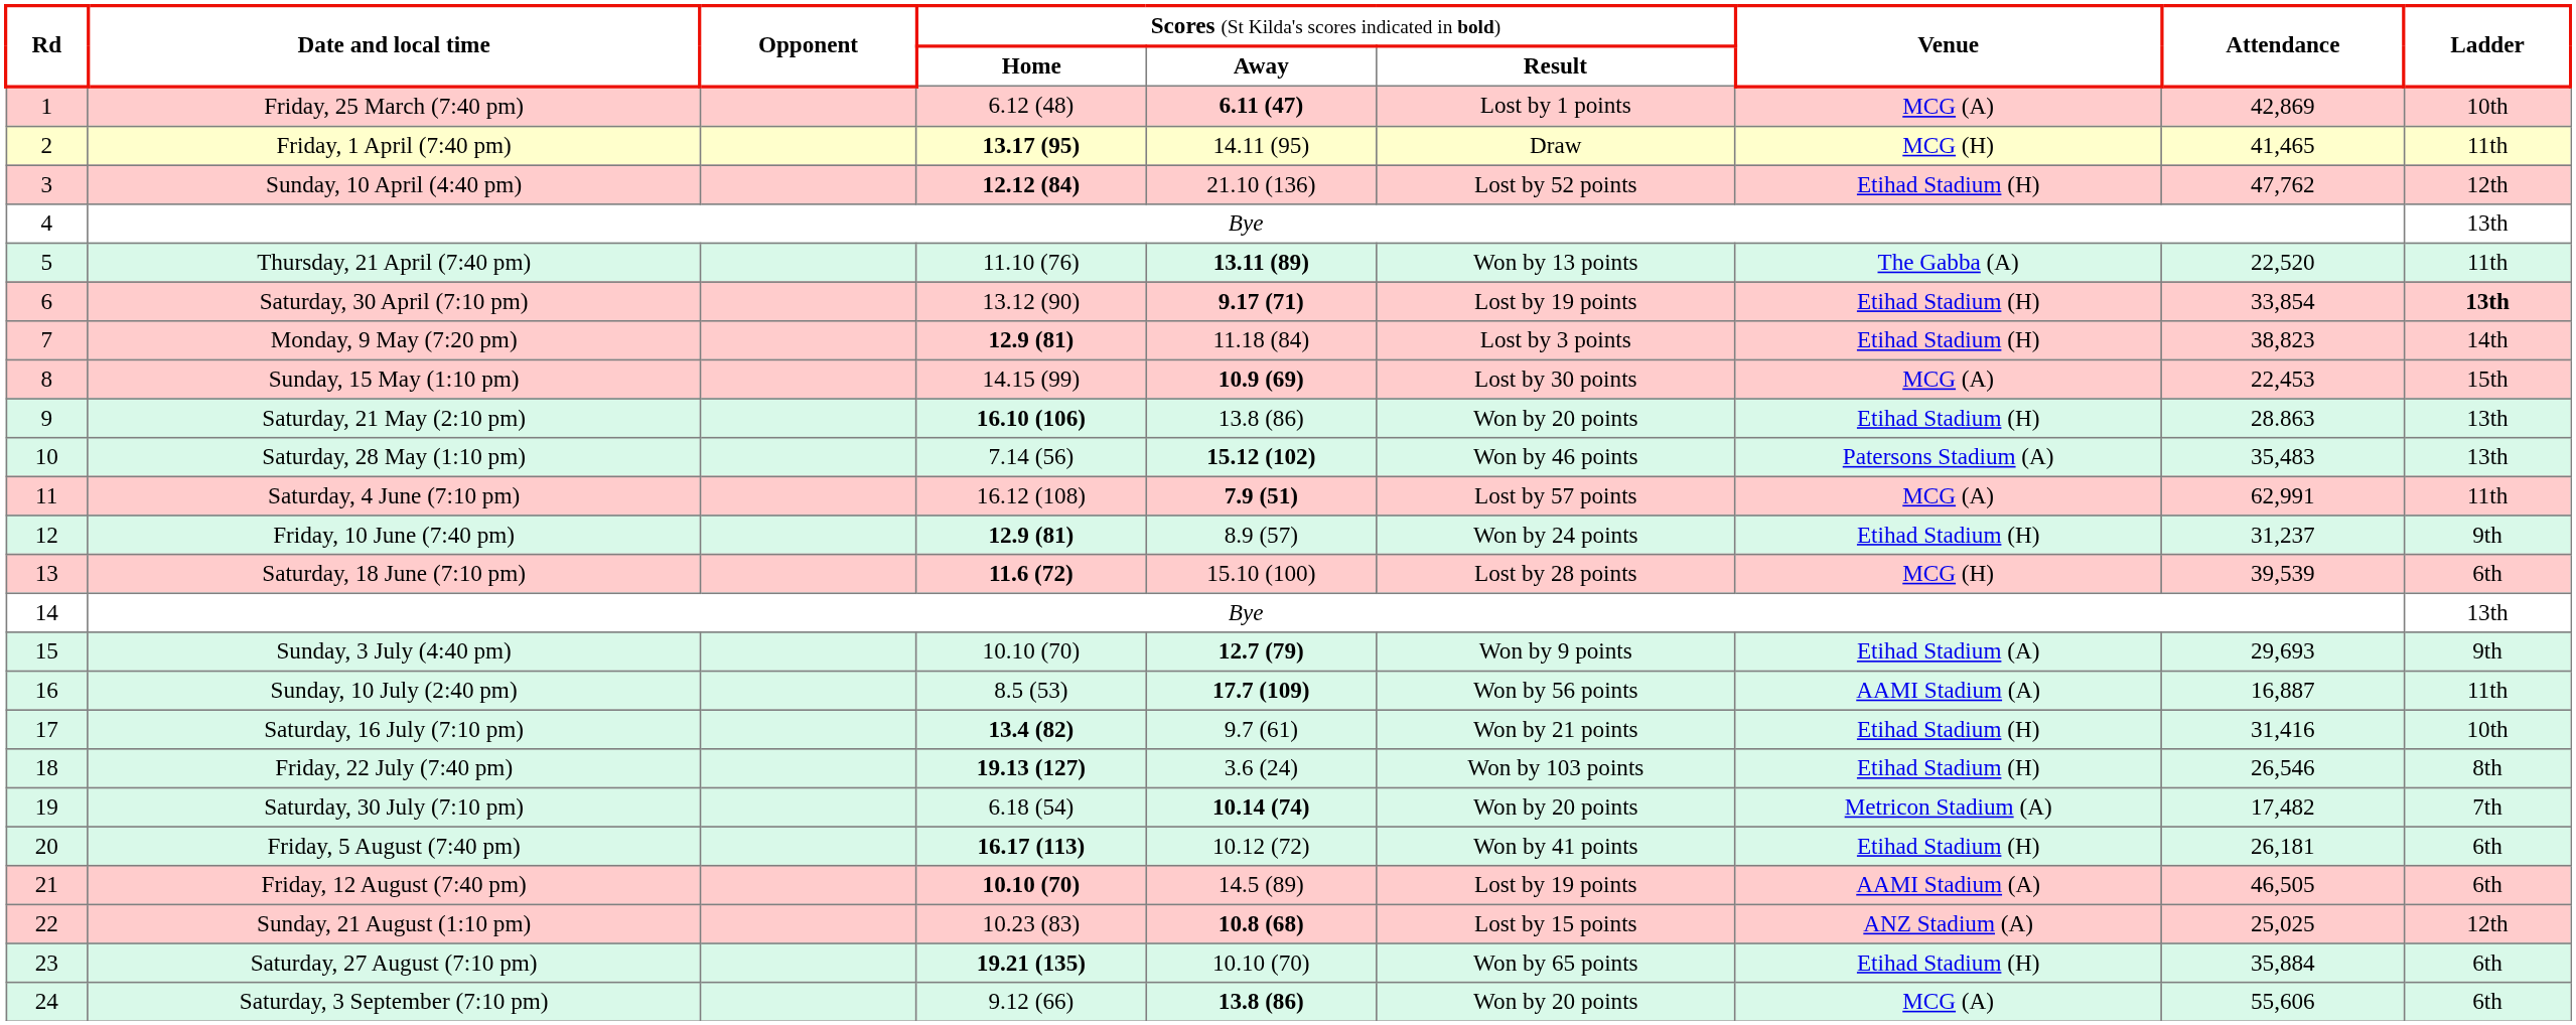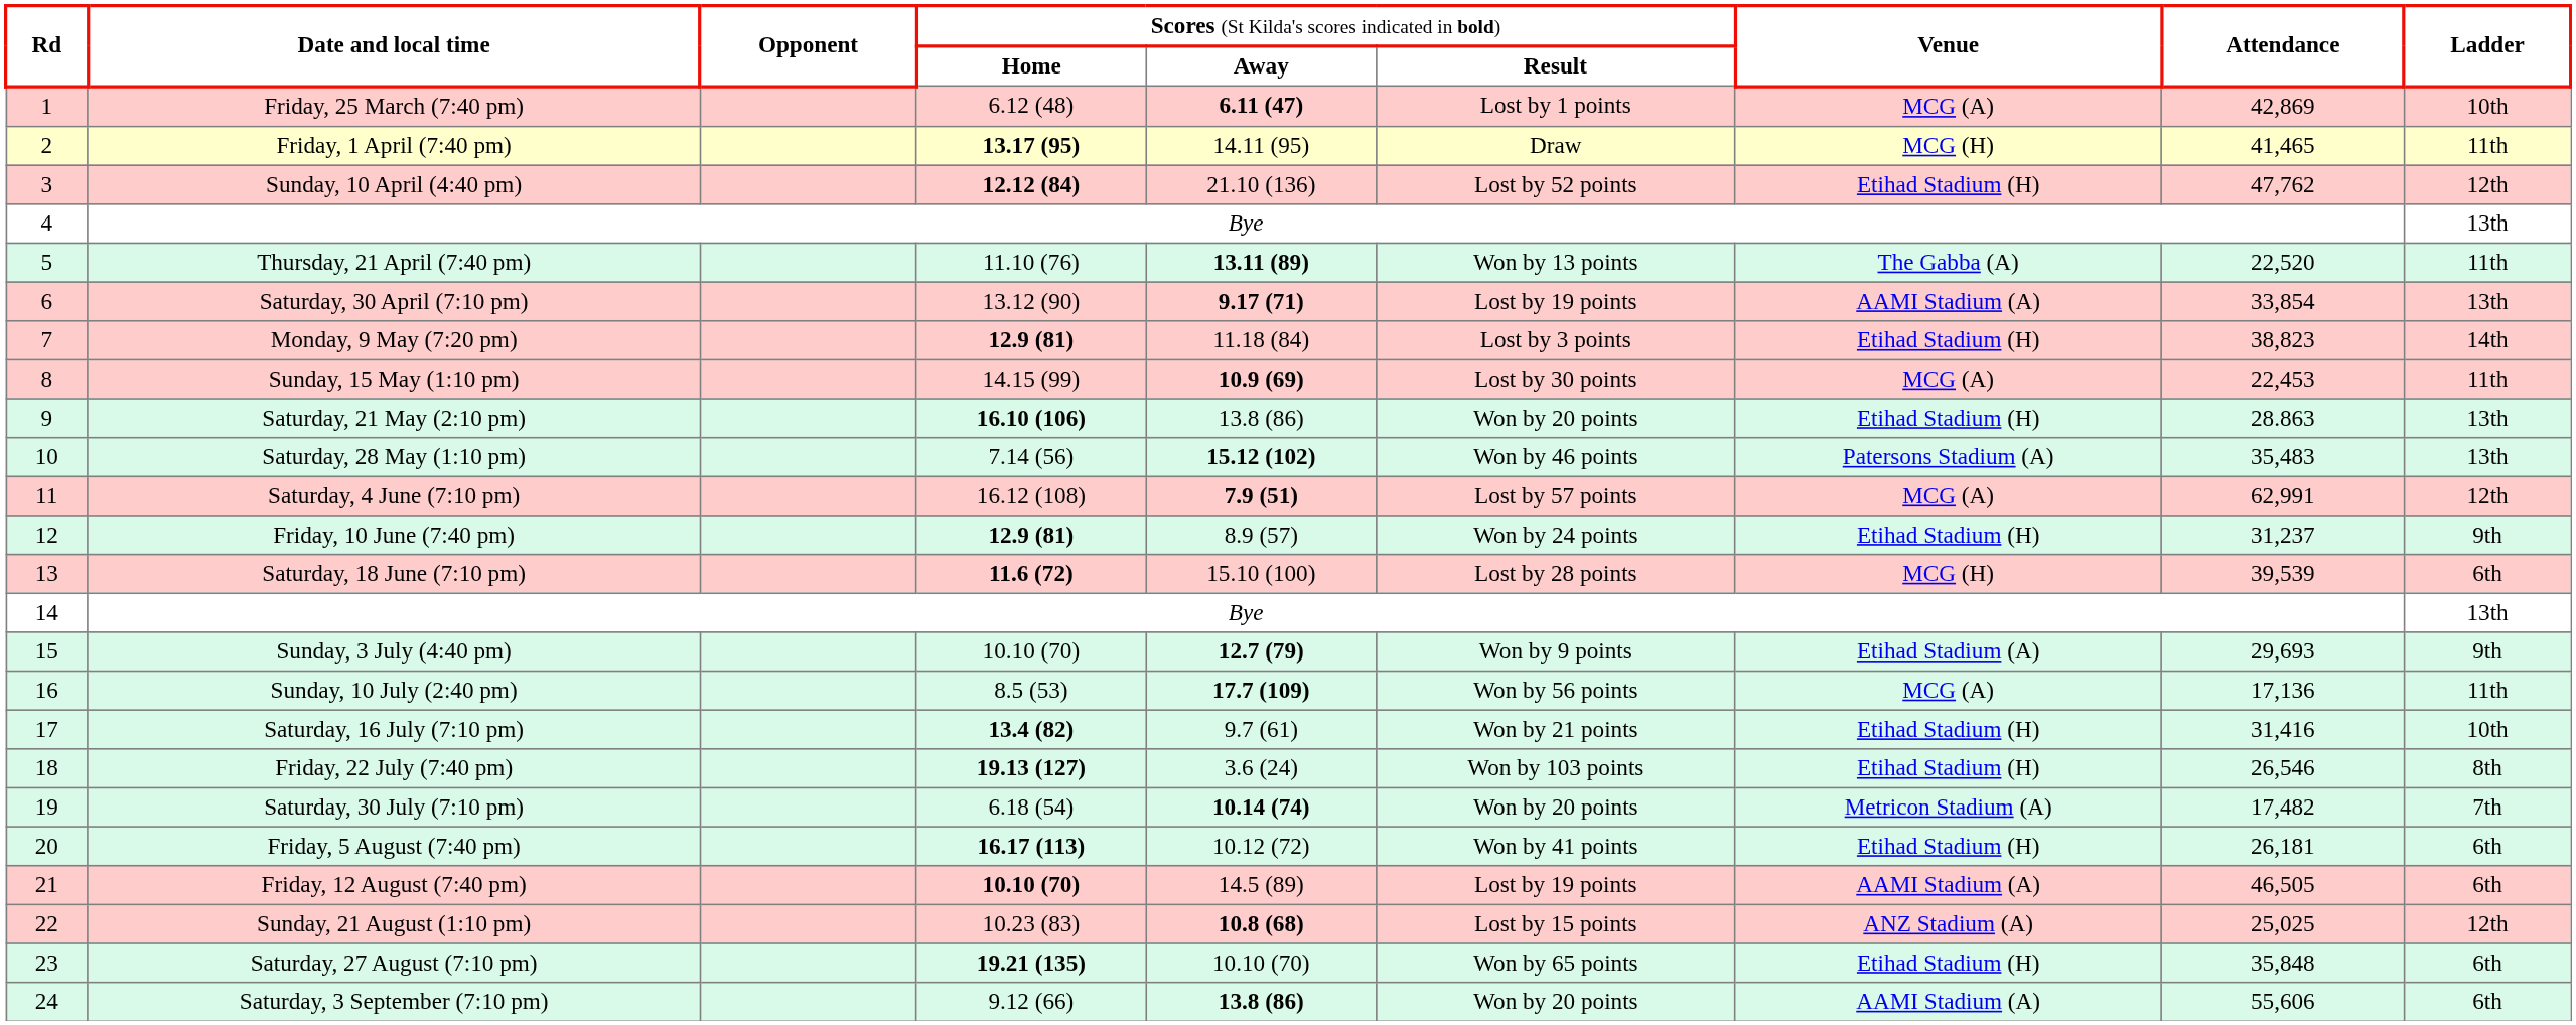 <table border="1" cellpadding="3" cellspacing="0" style="border-collapse:collapse; font-size:90%; text-align:center; width:100%;">
 <tr style="background:white; color: black;">
 <td rowspan=2 style="border: solid #ED0F05 2px;"><strong>Rd</strong></td>
 <td rowspan=2 style="border: solid #ED0F05 2px;"><strong>Date and local time</strong></td>
 <td rowspan=2 style="border: solid #ED0F05 2px;"><strong>Opponent</strong></td>
 <td colspan=3 style="border: solid #ED0F05 2px;"><strong>Scores</strong> <small>(St Kilda's scores indicated in <strong>bold</strong>)</small></td>
 <td rowspan=2 style="border: solid #ED0F05 2px;"><strong>Venue</strong></td>
 <td rowspan=2 style="border: solid #ED0F05 2px;"><strong>Attendance</strong></td>
 <td rowspan=2 style="border: solid #ED0F05 2px;"><strong>Ladder</strong></td>
 </tr>
 <tr>
 <th><span>Home</span></th>
 <th><span>Away</span></th>
 <th><span>Result</span></th>
 </tr>
 <tr style="background:#fcc;">
 <td>1</td>
 <td>Friday, 25 March (7:40 pm)</td>
 <td></td>
 <td>6.12 (48)</td>
 <td><strong>6.11 (47)</strong></td>
 <td>Lost by 1 points</td>
 <td><a href='#'>MCG</a> (A)</td>
 <td>42,869</td>
 <td>10th</td>
 </tr>
 <tr style="background:#ffc;">
 <td>2</td>
 <td>Friday, 1 April (7:40 pm)</td>
 <td></td>
 <td><strong>13.17 (95)</strong></td>
 <td>14.11 (95)</td>
 <td>Draw</td>
 <td><a href='#'>MCG</a> (H)</td>
 <td>41,465</td>
 <td>11th</td>
 </tr>
 <tr style="background:#fcc;">
 <td>3</td>
 <td>Sunday, 10 April (4:40 pm)</td>
 <td></td>
 <td><strong>12.12 (84)</strong></td>
 <td>21.10 (136)</td>
 <td>Lost by 52 points</td>
 <td><a href='#'>Etihad Stadium</a> (H)</td>
 <td>47,762</td>
 <td>12th</td>
 </tr>
 <tr style="background:white">
 <td>4</td>
 <td colspan="7"><em>Bye</em></td>
 <td>13th</td>
 </tr>
 <tr style="background:#d9f9e9">
 <td>5</td>
 <td>Thursday, 21 April (7:40 pm)</td>
 <td></td>
 <td>11.10 (76)</td>
 <td><strong>13.11 (89)</strong></td>
 <td>Won by 13 points</td>
 <td><a href='#'>The Gabba</a> (A)</td>
 <td>22,520</td>
 <td>11th</td>
 </tr>
 <tr style="background:#fcc;">
 <td>6</td>
 <td>Saturday, 30 April (7:10 pm)</td>
 <td></td>
 <td>13.12 (90)</td>
 <td><strong>9.17 (71)</strong></td>
 <td>Lost by 19 points</td>
-<td><a href='#'>Etihad Stadium</a> (H)</td>
+<td><a href='#'>AAMI Stadium</a> (A)</td>
 <td>33,854</td>
-<td><strong>13th</strong></td>
+<td>13th</td>
 </tr>
 <tr style="background:#fcc;">
 <td>7</td>
 <td>Monday, 9 May (7:20 pm)</td>
 <td></td>
 <td><strong>12.9 (81)</strong></td>
 <td>11.18 (84)</td>
 <td>Lost by 3 points</td>
 <td><a href='#'>Etihad Stadium</a> (H)</td>
 <td>38,823</td>
 <td>14th</td>
 </tr>
 <tr style="background:#fcc;">
 <td>8</td>
 <td>Sunday, 15 May (1:10 pm)</td>
 <td></td>
 <td>14.15 (99)</td>
 <td><strong>10.9 (69)</strong></td>
 <td>Lost by 30 points</td>
 <td><a href='#'>MCG</a> (A)</td>
 <td>22,453</td>
-<td>15th</td>
+<td>11th</td>
 </tr>
 <tr style="background:#d9f9e9">
 <td>9</td>
 <td>Saturday, 21 May (2:10 pm)</td>
 <td></td>
 <td><strong>16.10 (106)</strong></td>
 <td>13.8 (86)</td>
 <td>Won by 20 points</td>
 <td><a href='#'>Etihad Stadium</a> (H)</td>
 <td>28.863</td>
 <td>13th</td>
 </tr>
 <tr style="background:#d9f9e9">
 <td>10</td>
 <td>Saturday, 28 May (1:10 pm)</td>
 <td></td>
 <td>7.14 (56)</td>
 <td><strong>15.12 (102)</strong></td>
 <td>Won by 46 points</td>
 <td><a href='#'>Patersons Stadium</a> (A)</td>
 <td>35,483</td>
 <td>13th</td>
 </tr>
 <tr style="background:#fcc;">
 <td>11</td>
 <td>Saturday, 4 June (7:10 pm)</td>
 <td></td>
 <td>16.12 (108)</td>
 <td><strong>7.9 (51)</strong></td>
 <td>Lost by 57 points</td>
 <td><a href='#'>MCG</a> (A)</td>
 <td>62,991</td>
-<td>11th</td>
+<td>12th</td>
 </tr>
 <tr style="background:#d9f9e9">
 <td>12</td>
 <td>Friday, 10 June (7:40 pm)</td>
 <td></td>
 <td><strong>12.9 (81)</strong></td>
 <td>8.9 (57)</td>
 <td>Won by 24 points</td>
 <td><a href='#'>Etihad Stadium</a> (H)</td>
 <td>31,237</td>
 <td>9th</td>
 </tr>
 <tr style="background:#fcc;">
 <td>13</td>
 <td>Saturday, 18 June (7:10 pm)</td>
 <td></td>
 <td><strong>11.6 (72)</strong></td>
 <td>15.10 (100)</td>
 <td>Lost by 28 points</td>
 <td><a href='#'>MCG</a> (H)</td>
 <td>39,539</td>
 <td>6th</td>
 </tr>
 <tr style="background:white">
 <td>14</td>
 <td colspan="7"><em>Bye</em></td>
 <td>13th</td>
 </tr>
 <tr style="background:#d9f9e9">
 <td>15</td>
 <td>Sunday, 3 July (4:40 pm)</td>
 <td></td>
 <td>10.10 (70)</td>
 <td><strong>12.7 (79)</strong></td>
 <td>Won by 9 points</td>
 <td><a href='#'>Etihad Stadium</a> (A)</td>
 <td>29,693</td>
 <td>9th</td>
 </tr>
 <tr style="background:#d9f9e9">
 <td>16</td>
 <td>Sunday, 10 July (2:40 pm)</td>
 <td></td>
 <td>8.5 (53)</td>
 <td><strong>17.7 (109)</strong></td>
 <td>Won by 56 points</td>
-<td><a href='#'>AAMI Stadium</a> (A)</td>
-<td>16,887</td>
+<td><a href='#'>MCG</a> (A)</td>
+<td>17,136</td>
 <td>11th</td>
 </tr>
 <tr style="background:#d9f9e9">
 <td>17</td>
 <td>Saturday, 16 July (7:10 pm)</td>
 <td></td>
 <td><strong>13.4 (82)</strong></td>
 <td>9.7 (61)</td>
 <td>Won by 21 points</td>
 <td><a href='#'>Etihad Stadium</a> (H)</td>
 <td>31,416</td>
 <td>10th</td>
 </tr>
 <tr style="background:#d9f9e9">
 <td>18</td>
 <td>Friday, 22 July (7:40 pm)</td>
 <td></td>
 <td><strong>19.13 (127)</strong></td>
 <td>3.6 (24)</td>
 <td>Won by 103 points</td>
 <td><a href='#'>Etihad Stadium</a> (H)</td>
 <td>26,546</td>
 <td>8th</td>
 </tr>
 <tr style="background:#d9f9e9">
 <td>19</td>
 <td>Saturday, 30 July (7:10 pm)</td>
 <td></td>
 <td>6.18 (54)</td>
 <td><strong>10.14 (74)</strong></td>
 <td>Won by 20 points</td>
 <td><a href='#'>Metricon Stadium</a> (A)</td>
 <td>17,482</td>
 <td>7th</td>
 </tr>
 <tr style="background:#d9f9e9">
 <td>20</td>
 <td>Friday, 5 August (7:40 pm)</td>
 <td></td>
 <td><strong>16.17 (113)</strong></td>
 <td>10.12 (72)</td>
 <td>Won by 41 points</td>
 <td><a href='#'>Etihad Stadium</a> (H)</td>
 <td>26,181</td>
 <td>6th</td>
 </tr>
 <tr style="background:#fcc;">
 <td>21</td>
 <td>Friday, 12 August (7:40 pm)</td>
 <td></td>
 <td><strong>10.10 (70)</strong></td>
 <td>14.5 (89)</td>
 <td>Lost by 19 points</td>
 <td><a href='#'>AAMI Stadium</a> (A)</td>
 <td>46,505</td>
 <td>6th</td>
 </tr>
 <tr style="background:#fcc;">
 <td>22</td>
 <td>Sunday, 21 August (1:10 pm)</td>
 <td></td>
 <td>10.23 (83)</td>
 <td><strong>10.8 (68)</strong></td>
 <td>Lost by 15 points</td>
 <td><a href='#'>ANZ Stadium</a> (A)</td>
 <td>25,025</td>
 <td>12th</td>
 </tr>
 <tr style="background:#d9f9e9">
 <td>23</td>
 <td>Saturday, 27 August (7:10 pm)</td>
 <td></td>
 <td><strong>19.21 (135)</strong></td>
 <td>10.10 (70)</td>
 <td>Won by 65 points</td>
 <td><a href='#'>Etihad Stadium</a> (H)</td>
-<td>35,884</td>
+<td>35,848</td>
 <td>6th</td>
 </tr>
 <tr style="background:#d9f9e9">
 <td>24</td>
 <td>Saturday, 3 September (7:10 pm)</td>
 <td></td>
 <td>9.12 (66)</td>
 <td><strong>13.8 (86)</strong></td>
 <td>Won by 20 points</td>
-<td><a href='#'>MCG</a> (A)</td>
+<td><a href='#'>AAMI Stadium</a> (A)</td>
 <td>55,606</td>
 <td>6th</td>
 </tr>
 </table>
